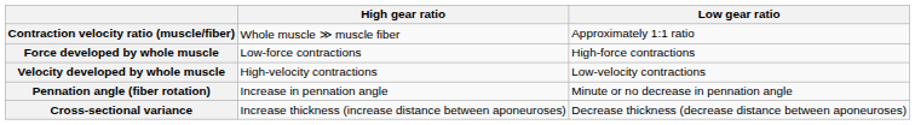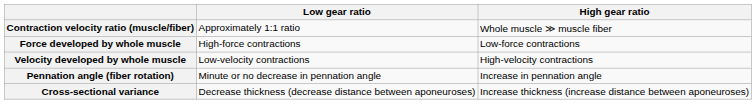 <table class="wikitable">
 <tr>
 <th></th>
+<th>Low gear ratio</th>
 <th>High gear ratio</th>
-<th>Low gear ratio</th>
 </tr>
 <tr>
 <th>Contraction velocity ratio (muscle/fiber)</th>
+<td>Approximately 1:1 ratio</td>
 <td>Whole muscle ≫ muscle fiber</td>
-<td>Approximately 1:1 ratio</td>
 </tr>
 <tr>
 <th>Force developed by whole muscle</th>
+<td>High-force contractions</td>
 <td>Low-force contractions</td>
-<td>High-force contractions</td>
 </tr>
 <tr>
 <th>Velocity developed by whole muscle</th>
+<td>Low-velocity contractions</td>
 <td>High-velocity contractions</td>
-<td>Low-velocity contractions</td>
 </tr>
 <tr>
 <th>Pennation angle (fiber rotation)</th>
+<td>Minute or no decrease in pennation angle</td>
 <td>Increase in pennation angle</td>
-<td>Minute or no decrease in pennation angle</td>
 </tr>
 <tr>
 <th>Cross-sectional variance</th>
+<td>Decrease thickness (decrease distance between aponeuroses)</td>
 <td>Increase thickness (increase distance between aponeuroses)</td>
-<td>Decrease thickness (decrease distance between aponeuroses)</td>
 </tr>
 </table>
